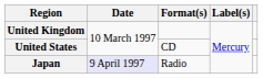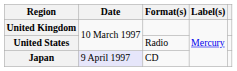 <table class="wikitable plainrowheaders">
 <tr>
 <th scope="col">Region</th>
 <th scope="col">Date</th>
 <th scope="col">Format(s)</th>
 <th scope="col">Label(s)</th>
 <th scope="col"></th>
 </tr>
 <tr>
 <th scope="row">United Kingdom</th>
 <td rowspan="2">10 March 1997</td>
 <td></td>
 <td rowspan="3"><a href='#'>Mercury</a></td>
 <td align="center"></td>
 </tr>
 <tr>
 <th scope="row">United States</th>
-<td>CD</td>
+<td>Radio</td>
 <td align="center"></td>
 </tr>
 <tr>
 <th scope="row">Japan</th>
 <td style="background: lavender;">9 April 1997</td>
-<td>Radio</td>
+<td>CD</td>
 <td align="center"></td>
 </tr>
 </table>
